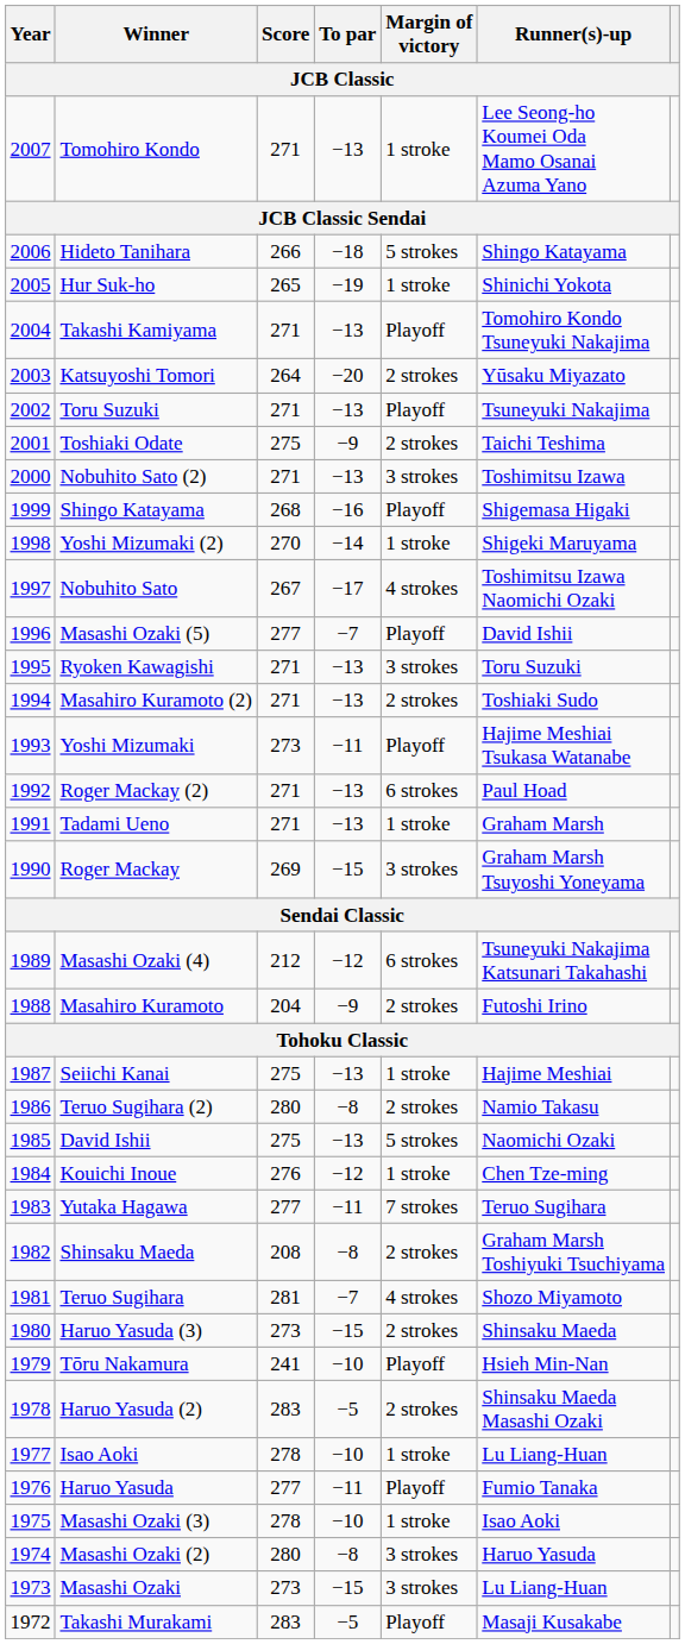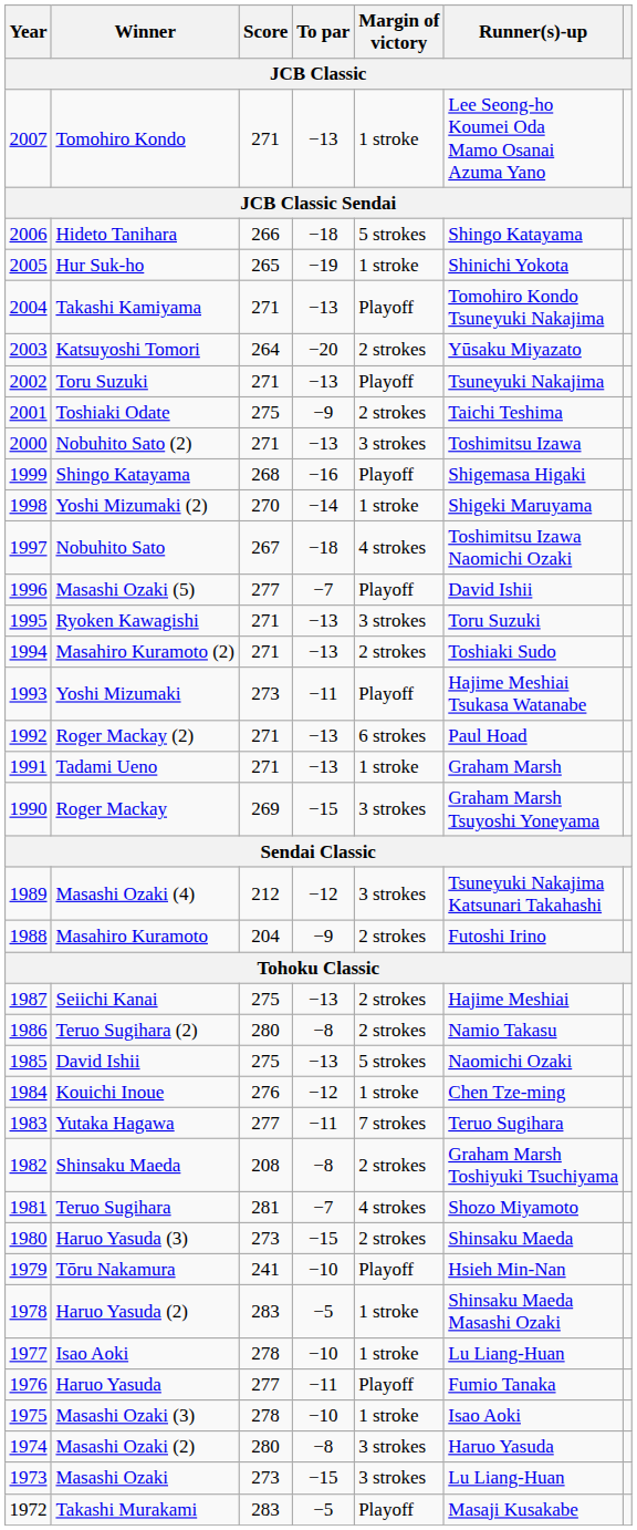 <table class=wikitable style="font-size:95%">
 <tr>
 <th>Year</th>
 <th>Winner</th>
 <th>Score</th>
 <th>To par</th>
 <th>Margin of<br>victory</th>
 <th>Runner(s)-up</th>
 <th></th>
 </tr>
 <tr>
 <th colspan=7>JCB Classic</th>
 </tr>
 <tr>
 <td><a href='#'>2007</a></td>
 <td> <a href='#'>Tomohiro Kondo</a></td>
 <td align=center>271</td>
 <td align=center>−13</td>
 <td>1 stroke</td>
 <td> <a href='#'>Lee Seong-ho</a><br> <a href='#'>Koumei Oda</a><br> <a href='#'>Mamo Osanai</a><br> <a href='#'>Azuma Yano</a></td>
 <td></td>
 </tr>
 <tr>
 <th colspan=7>JCB Classic Sendai</th>
 </tr>
 <tr>
 <td><a href='#'>2006</a></td>
 <td> <a href='#'>Hideto Tanihara</a></td>
 <td align=center>266</td>
 <td align=center>−18</td>
 <td>5 strokes</td>
 <td> <a href='#'>Shingo Katayama</a></td>
 <td></td>
 </tr>
 <tr>
 <td><a href='#'>2005</a></td>
 <td> <a href='#'>Hur Suk-ho</a></td>
 <td align=center>265</td>
 <td align=center>−19</td>
 <td>1 stroke</td>
 <td> <a href='#'>Shinichi Yokota</a></td>
 <td></td>
 </tr>
 <tr>
 <td><a href='#'>2004</a></td>
 <td> <a href='#'>Takashi Kamiyama</a></td>
 <td align=center>271</td>
 <td align=center>−13</td>
 <td>Playoff</td>
 <td> <a href='#'>Tomohiro Kondo</a><br> <a href='#'>Tsuneyuki Nakajima</a></td>
 <td></td>
 </tr>
 <tr>
 <td><a href='#'>2003</a></td>
 <td> <a href='#'>Katsuyoshi Tomori</a></td>
 <td align=center>264</td>
 <td align=center>−20</td>
 <td>2 strokes</td>
 <td> <a href='#'>Yūsaku Miyazato</a></td>
 <td></td>
 </tr>
 <tr>
 <td><a href='#'>2002</a></td>
 <td> <a href='#'>Toru Suzuki</a></td>
 <td align=center>271</td>
 <td align=center>−13</td>
 <td>Playoff</td>
 <td> <a href='#'>Tsuneyuki Nakajima</a></td>
 <td></td>
 </tr>
 <tr>
 <td><a href='#'>2001</a></td>
 <td> <a href='#'>Toshiaki Odate</a></td>
 <td align=center>275</td>
 <td align=center>−9</td>
 <td>2 strokes</td>
 <td> <a href='#'>Taichi Teshima</a></td>
 <td></td>
 </tr>
 <tr>
 <td><a href='#'>2000</a></td>
 <td> <a href='#'>Nobuhito Sato</a> (2)</td>
 <td align=center>271</td>
 <td align=center>−13</td>
 <td>3 strokes</td>
 <td> <a href='#'>Toshimitsu Izawa</a></td>
 <td></td>
 </tr>
 <tr>
 <td><a href='#'>1999</a></td>
 <td> <a href='#'>Shingo Katayama</a></td>
 <td align=center>268</td>
 <td align=center>−16</td>
 <td>Playoff</td>
 <td> <a href='#'>Shigemasa Higaki</a></td>
 <td></td>
 </tr>
 <tr>
 <td><a href='#'>1998</a></td>
 <td> <a href='#'>Yoshi Mizumaki</a> (2)</td>
 <td align=center>270</td>
 <td align=center>−14</td>
 <td>1 stroke</td>
 <td> <a href='#'>Shigeki Maruyama</a></td>
 <td></td>
 </tr>
 <tr>
 <td><a href='#'>1997</a></td>
 <td> <a href='#'>Nobuhito Sato</a></td>
 <td align=center>267</td>
-<td align=center>−17</td>
+<td align=center>−18</td>
 <td>4 strokes</td>
 <td> <a href='#'>Toshimitsu Izawa</a><br> <a href='#'>Naomichi Ozaki</a></td>
 <td></td>
 </tr>
 <tr>
 <td><a href='#'>1996</a></td>
 <td> <a href='#'>Masashi Ozaki</a> (5)</td>
 <td align=center>277</td>
 <td align=center>−7</td>
 <td>Playoff</td>
 <td> <a href='#'>David Ishii</a></td>
 <td></td>
 </tr>
 <tr>
 <td><a href='#'>1995</a></td>
 <td> <a href='#'>Ryoken Kawagishi</a></td>
 <td align=center>271</td>
 <td align=center>−13</td>
 <td>3 strokes</td>
 <td> <a href='#'>Toru Suzuki</a></td>
 <td></td>
 </tr>
 <tr>
 <td><a href='#'>1994</a></td>
 <td> <a href='#'>Masahiro Kuramoto</a> (2)</td>
 <td align=center>271</td>
 <td align=center>−13</td>
 <td>2 strokes</td>
 <td> <a href='#'>Toshiaki Sudo</a></td>
 <td></td>
 </tr>
 <tr>
 <td><a href='#'>1993</a></td>
 <td> <a href='#'>Yoshi Mizumaki</a></td>
 <td align=center>273</td>
 <td align=center>−11</td>
 <td>Playoff</td>
 <td> <a href='#'>Hajime Meshiai</a><br> <a href='#'>Tsukasa Watanabe</a></td>
 <td></td>
 </tr>
 <tr>
 <td><a href='#'>1992</a></td>
 <td> <a href='#'>Roger Mackay</a> (2)</td>
 <td align=center>271</td>
 <td align=center>−13</td>
 <td>6 strokes</td>
 <td> <a href='#'>Paul Hoad</a></td>
 <td></td>
 </tr>
 <tr>
 <td><a href='#'>1991</a></td>
 <td> <a href='#'>Tadami Ueno</a></td>
 <td align=center>271</td>
 <td align=center>−13</td>
 <td>1 stroke</td>
 <td> <a href='#'>Graham Marsh</a></td>
 <td></td>
 </tr>
 <tr>
 <td><a href='#'>1990</a></td>
 <td> <a href='#'>Roger Mackay</a></td>
 <td align=center>269</td>
 <td align=center>−15</td>
 <td>3 strokes</td>
 <td> <a href='#'>Graham Marsh</a><br> <a href='#'>Tsuyoshi Yoneyama</a></td>
 <td></td>
 </tr>
 <tr>
 <th colspan=7>Sendai Classic</th>
 </tr>
 <tr>
 <td><a href='#'>1989</a></td>
 <td> <a href='#'>Masashi Ozaki</a> (4)</td>
 <td align=center>212</td>
 <td align=center>−12</td>
-<td>6 strokes</td>
+<td>3 strokes</td>
 <td> <a href='#'>Tsuneyuki Nakajima</a><br> <a href='#'>Katsunari Takahashi</a></td>
 <td></td>
 </tr>
 <tr>
 <td><a href='#'>1988</a></td>
 <td> <a href='#'>Masahiro Kuramoto</a></td>
 <td align=center>204</td>
 <td align=center>−9</td>
 <td>2 strokes</td>
 <td> <a href='#'>Futoshi Irino</a></td>
 <td></td>
 </tr>
 <tr>
 <th colspan=7>Tohoku Classic</th>
 </tr>
 <tr>
 <td><a href='#'>1987</a></td>
 <td> <a href='#'>Seiichi Kanai</a></td>
 <td align=center>275</td>
 <td align=center>−13</td>
-<td>1 stroke</td>
+<td>2 strokes</td>
 <td> <a href='#'>Hajime Meshiai</a></td>
 <td></td>
 </tr>
 <tr>
 <td><a href='#'>1986</a></td>
 <td> <a href='#'>Teruo Sugihara</a> (2)</td>
 <td align=center>280</td>
 <td align=center>−8</td>
 <td>2 strokes</td>
 <td> <a href='#'>Namio Takasu</a></td>
 <td></td>
 </tr>
 <tr>
 <td><a href='#'>1985</a></td>
 <td> <a href='#'>David Ishii</a></td>
 <td align=center>275</td>
 <td align=center>−13</td>
 <td>5 strokes</td>
 <td> <a href='#'>Naomichi Ozaki</a></td>
 <td></td>
 </tr>
 <tr>
 <td><a href='#'>1984</a></td>
 <td> <a href='#'>Kouichi Inoue</a></td>
 <td align=center>276</td>
 <td align=center>−12</td>
 <td>1 stroke</td>
 <td> <a href='#'>Chen Tze-ming</a></td>
 <td></td>
 </tr>
 <tr>
 <td><a href='#'>1983</a></td>
 <td> <a href='#'>Yutaka Hagawa</a></td>
 <td align=center>277</td>
 <td align=center>−11</td>
 <td>7 strokes</td>
 <td> <a href='#'>Teruo Sugihara</a></td>
 <td></td>
 </tr>
 <tr>
 <td><a href='#'>1982</a></td>
 <td> <a href='#'>Shinsaku Maeda</a></td>
 <td align=center>208</td>
 <td align=center>−8</td>
 <td>2 strokes</td>
 <td> <a href='#'>Graham Marsh</a><br> <a href='#'>Toshiyuki Tsuchiyama</a></td>
 <td></td>
 </tr>
 <tr>
 <td><a href='#'>1981</a></td>
 <td> <a href='#'>Teruo Sugihara</a></td>
 <td align=center>281</td>
 <td align=center>−7</td>
 <td>4 strokes</td>
 <td> <a href='#'>Shozo Miyamoto</a></td>
 <td></td>
 </tr>
 <tr>
 <td><a href='#'>1980</a></td>
 <td> <a href='#'>Haruo Yasuda</a> (3)</td>
 <td align=center>273</td>
 <td align=center>−15</td>
 <td>2 strokes</td>
 <td> <a href='#'>Shinsaku Maeda</a></td>
 <td></td>
 </tr>
 <tr>
 <td><a href='#'>1979</a></td>
 <td> <a href='#'>Tōru Nakamura</a></td>
 <td align=center>241</td>
 <td align=center>−10</td>
 <td>Playoff</td>
 <td> <a href='#'>Hsieh Min-Nan</a></td>
 <td></td>
 </tr>
 <tr>
 <td><a href='#'>1978</a></td>
 <td> <a href='#'>Haruo Yasuda</a> (2)</td>
 <td align=center>283</td>
 <td align=center>−5</td>
-<td>2 strokes</td>
+<td>1 stroke</td>
 <td> <a href='#'>Shinsaku Maeda</a><br> <a href='#'>Masashi Ozaki</a></td>
 <td></td>
 </tr>
 <tr>
 <td><a href='#'>1977</a></td>
 <td> <a href='#'>Isao Aoki</a></td>
 <td align=center>278</td>
 <td align=center>−10</td>
 <td>1 stroke</td>
 <td> <a href='#'>Lu Liang-Huan</a></td>
 <td></td>
 </tr>
 <tr>
 <td><a href='#'>1976</a></td>
 <td> <a href='#'>Haruo Yasuda</a></td>
 <td align=center>277</td>
 <td align=center>−11</td>
 <td>Playoff</td>
 <td> <a href='#'>Fumio Tanaka</a></td>
 <td></td>
 </tr>
 <tr>
 <td><a href='#'>1975</a></td>
 <td> <a href='#'>Masashi Ozaki</a> (3)</td>
 <td align=center>278</td>
 <td align=center>−10</td>
 <td>1 stroke</td>
 <td> <a href='#'>Isao Aoki</a></td>
 <td></td>
 </tr>
 <tr>
 <td><a href='#'>1974</a></td>
 <td> <a href='#'>Masashi Ozaki</a> (2)</td>
 <td align=center>280</td>
 <td align=center>−8</td>
 <td>3 strokes</td>
 <td> <a href='#'>Haruo Yasuda</a></td>
 <td></td>
 </tr>
 <tr>
 <td><a href='#'>1973</a></td>
 <td> <a href='#'>Masashi Ozaki</a></td>
 <td align=center>273</td>
 <td align=center>−15</td>
 <td>3 strokes</td>
 <td> <a href='#'>Lu Liang-Huan</a></td>
 <td></td>
 </tr>
 <tr>
 <td>1972</td>
 <td> <a href='#'>Takashi Murakami</a></td>
 <td align=center>283</td>
 <td align=center>−5</td>
 <td>Playoff</td>
 <td> <a href='#'>Masaji Kusakabe</a></td>
 <td></td>
 </tr>
 </table>
